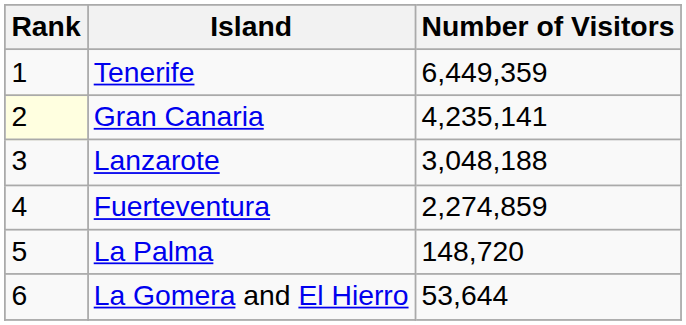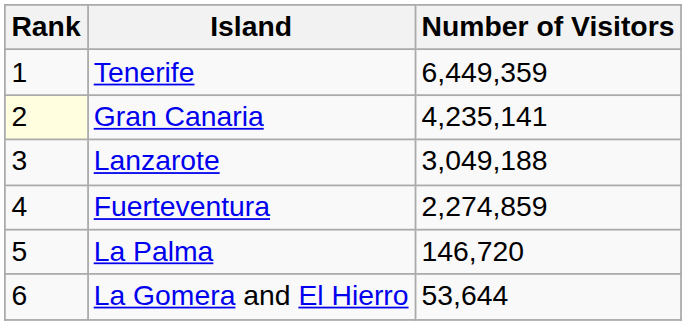 <table class="wikitable">
 <tr>
 <th>Rank</th>
 <th>Island</th>
 <th>Number of Visitors</th>
 </tr>
 <tr>
 <td>1</td>
 <td><a href='#'>Tenerife</a></td>
 <td>6,449,359</td>
 </tr>
 <tr>
 <td style="background: lightyellow;">2</td>
 <td><a href='#'>Gran Canaria</a></td>
 <td>4,235,141</td>
 </tr>
 <tr>
 <td>3</td>
 <td><a href='#'>Lanzarote</a></td>
-<td>3,048,188</td>
+<td>3,049,188</td>
 </tr>
 <tr>
 <td>4</td>
 <td><a href='#'>Fuerteventura</a></td>
 <td>2,274,859</td>
 </tr>
 <tr>
 <td>5</td>
 <td><a href='#'>La Palma</a></td>
-<td>148,720</td>
+<td>146,720</td>
 </tr>
 <tr>
 <td>6</td>
 <td><a href='#'>La Gomera</a> and <a href='#'>El Hierro</a></td>
 <td>53,644</td>
 </tr>
 </table>
